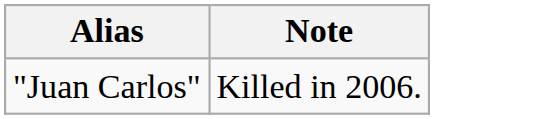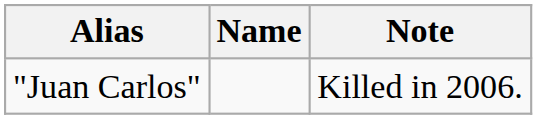 <table class="wikitable">
 <tr>
 <th>Alias</th>
+<th>Name</th>
 <th>Note</th>
 </tr>
 <tr>
 <td>"Juan Carlos"</td>
+<td></td>
 <td>Killed in 2006.</td>
 </tr>
 </table>
